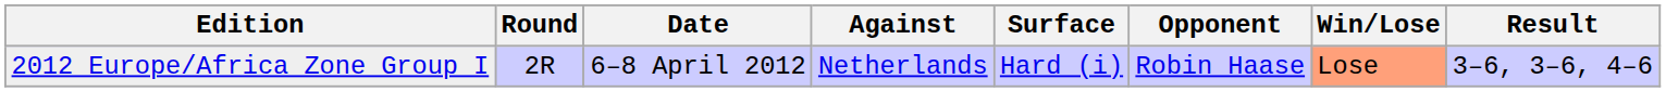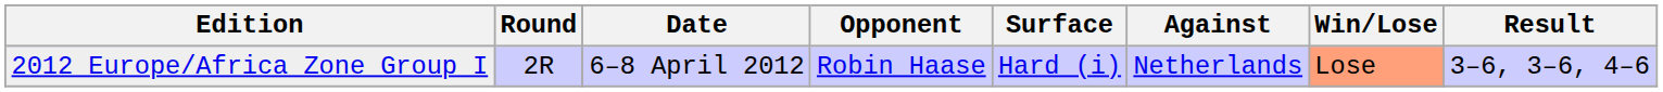 <table class=wikitable style=font-size:97%>
 <tr>
 <th>Edition</th>
 <th>Round</th>
 <th>Date</th>
+<th>Opponent</th>
+<th>Surface</th>
 <th>Against</th>
-<th>Surface</th>
-<th>Opponent</th>
 <th>Win/Lose</th>
 <th>Result</th>
 </tr>
 <tr bgcolor=#CCCCFF>
 <td bgcolor=#efefef><a href='#'>2012 Europe/Africa Zone Group I</a></td>
 <td style="text-align:center;">2R</td>
 <td>6–8 April 2012</td>
+<td> <a href='#'>Robin Haase</a></td>
+<td><a href='#'>Hard (i)</a></td>
 <td> <a href='#'>Netherlands</a></td>
-<td><a href='#'>Hard (i)</a></td>
-<td> <a href='#'>Robin Haase</a></td>
 <td bgcolor=FFA07A>Lose</td>
 <td>3–6, 3–6, 4–6</td>
 </tr>
 </table>
